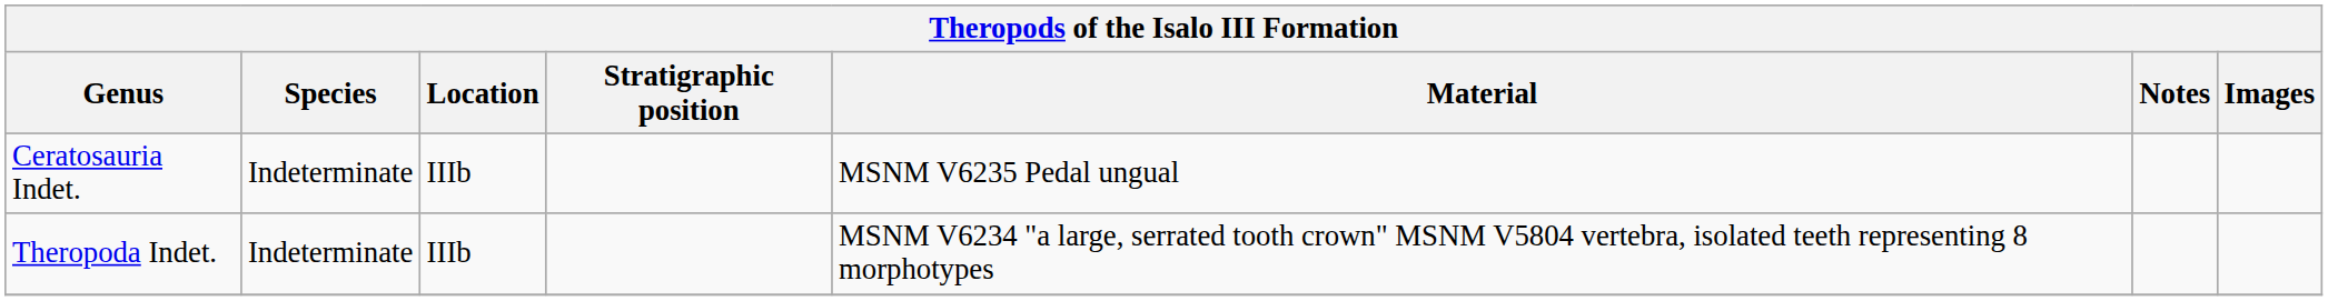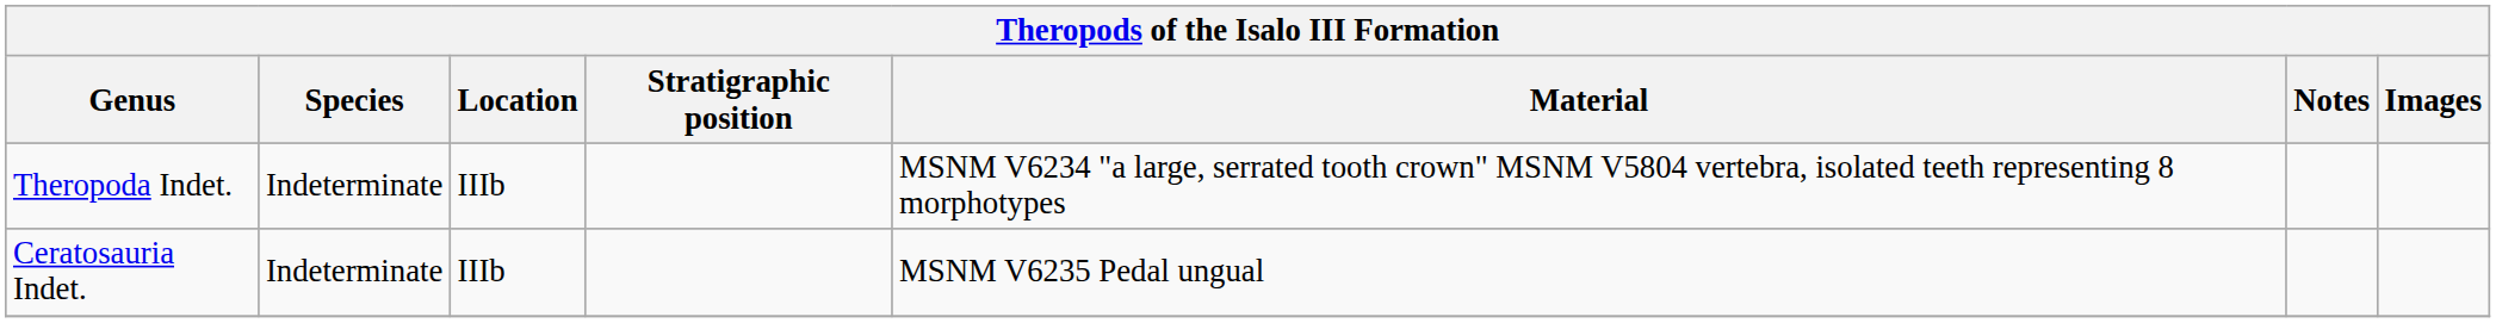 <table class="wikitable" align="center">
 <tr>
 <th colspan="7" align="center"><a href='#'>Theropods</a> of the Isalo III Formation</th>
 </tr>
 <tr>
 <th>Genus</th>
 <th>Species</th>
 <th>Location</th>
 <th>Stratigraphic position</th>
 <th>Material</th>
 <th>Notes</th>
 <th>Images</th>
 </tr>
 <tr>
+<td><a href='#'>Theropoda</a> Indet.</td>
+<td>Indeterminate</td>
+<td>IIIb</td>
+<td></td>
+<td>MSNM V6234 "a large, serrated tooth crown" MSNM V5804 vertebra, isolated teeth representing 8 morphotypes</td>
+<td></td>
+<td></td>
+</tr>
+<tr>
 <td><a href='#'>Ceratosauria</a> Indet.</td>
 <td>Indeterminate</td>
 <td>IIIb</td>
 <td></td>
 <td>MSNM V6235 Pedal ungual</td>
 <td></td>
 <td></td>
 </tr>
 <tr>
-<td><a href='#'>Theropoda</a> Indet.</td>
-<td>Indeterminate</td>
-<td>IIIb</td>
-<td></td>
-<td>MSNM V6234 "a large, serrated tooth crown" MSNM V5804 vertebra, isolated teeth representing 8 morphotypes</td>
-<td></td>
-<td></td>
-</tr>
-<tr>
 </tr>
 </table>
